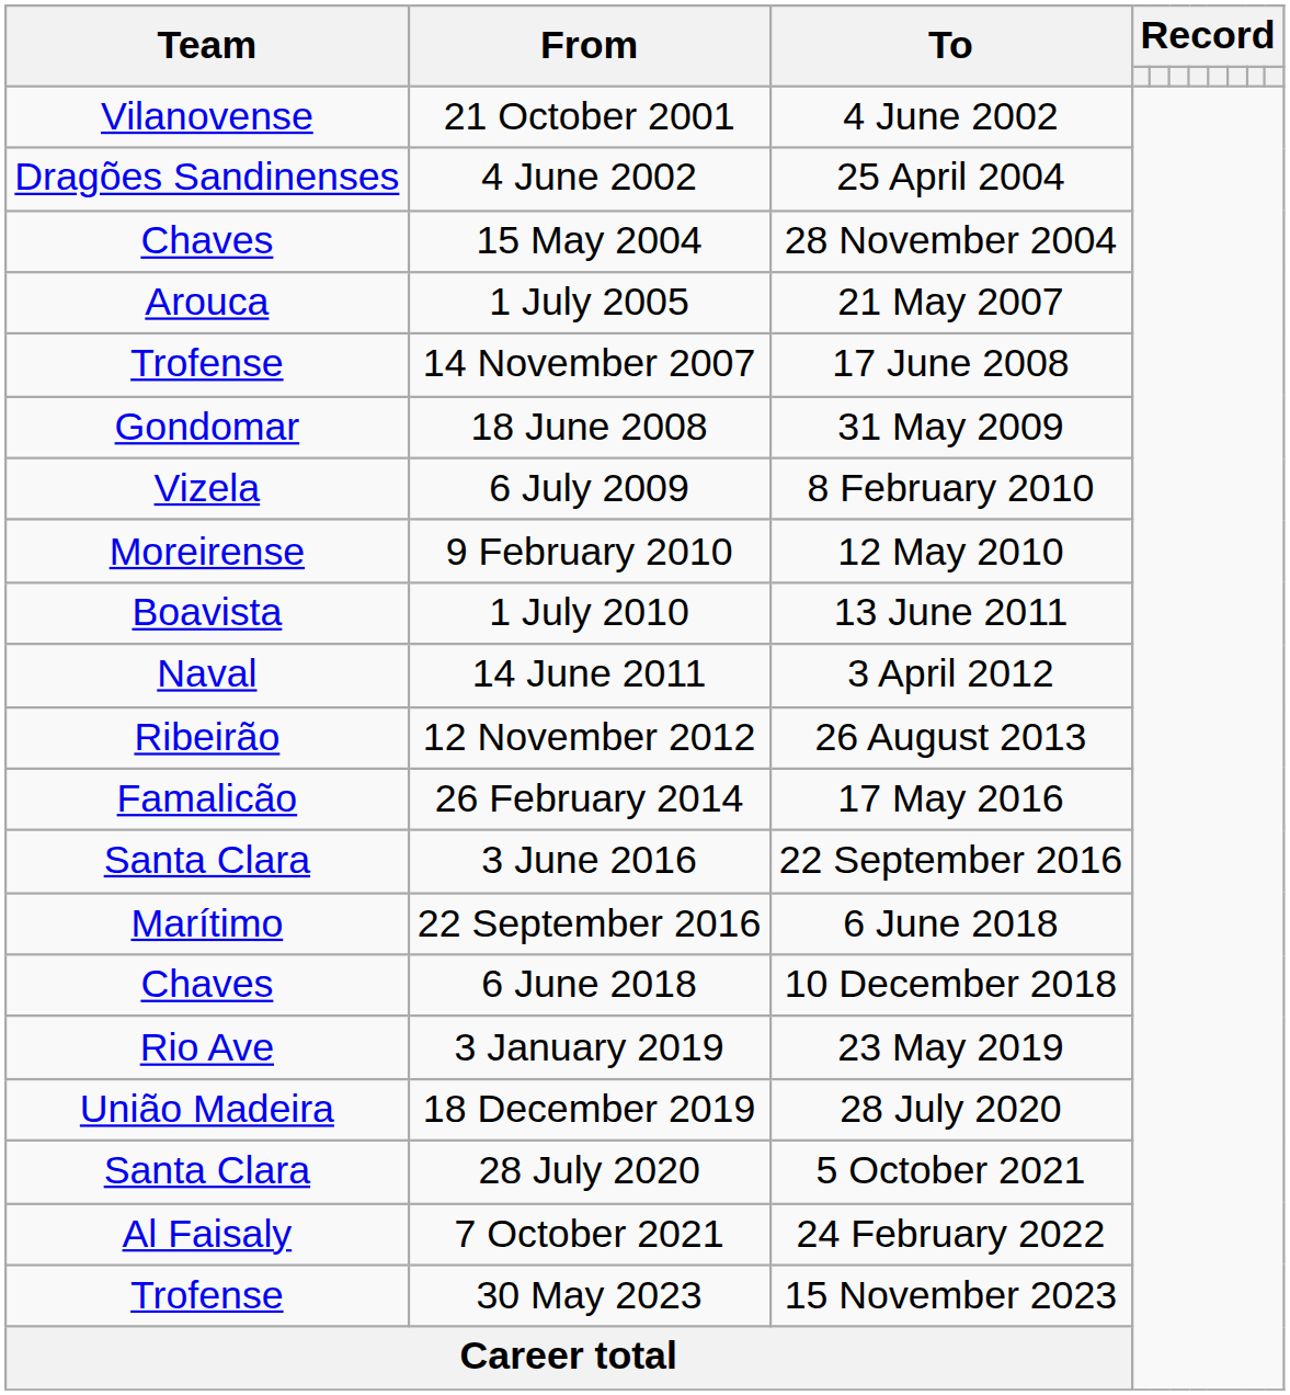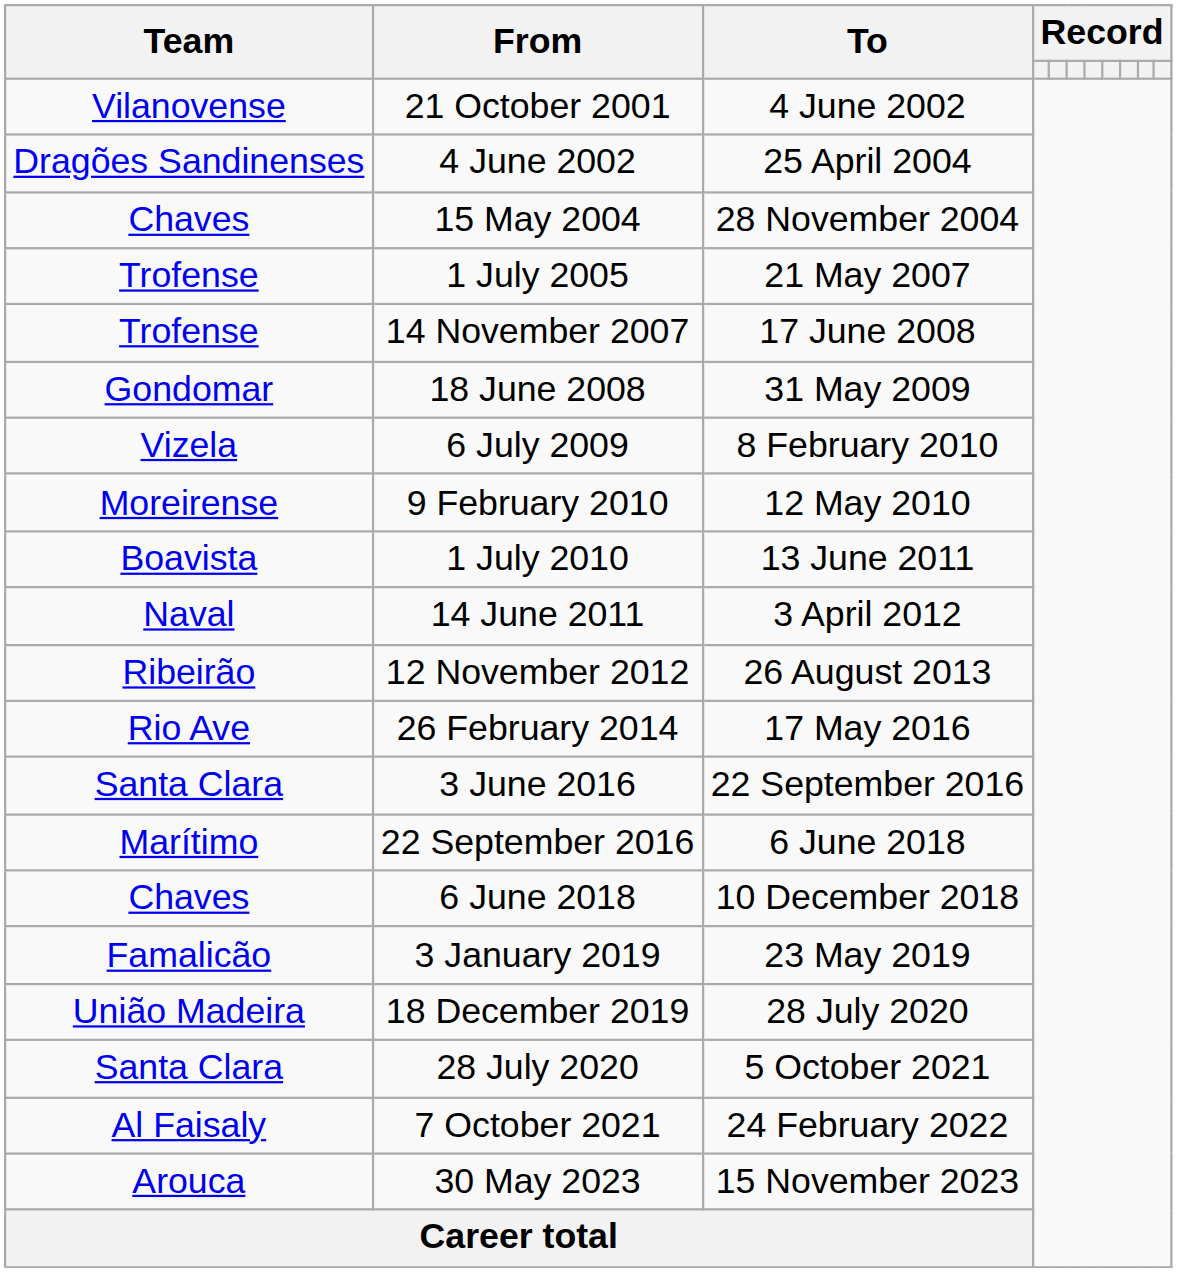 <table class=wikitable style=text-align:center>
 <tr>
 <th rowspan="2">Team</th>
 <th rowspan="2">From</th>
 <th rowspan="2">To</th>
 <th colspan="8">Record</th>
 </tr>
 <tr>
 <th></th>
 <th></th>
 <th></th>
 <th></th>
 <th></th>
 <th></th>
 <th></th>
 <th></th>
 </tr>
 <tr>
 <td><a href='#'>Vilanovense</a></td>
 <td>21 October 2001</td>
 <td>4 June 2002<br></td>
 </tr>
 <tr>
 <td><a href='#'>Dragões Sandinenses</a></td>
 <td>4 June 2002</td>
 <td>25 April 2004<br></td>
 </tr>
 <tr>
 <td><a href='#'>Chaves</a></td>
 <td>15 May 2004</td>
 <td>28 November 2004<br></td>
 </tr>
 <tr>
-<td><a href='#'>Arouca</a></td>
+<td><a href='#'>Trofense</a></td>
 <td>1 July 2005</td>
 <td>21 May 2007<br></td>
 </tr>
 <tr>
 <td><a href='#'>Trofense</a></td>
 <td>14 November 2007</td>
 <td>17 June 2008<br></td>
 </tr>
 <tr>
 <td><a href='#'>Gondomar</a></td>
 <td>18 June 2008</td>
 <td>31 May 2009<br></td>
 </tr>
 <tr>
 <td><a href='#'>Vizela</a></td>
 <td>6 July 2009</td>
 <td>8 February 2010<br></td>
 </tr>
 <tr>
 <td><a href='#'>Moreirense</a></td>
 <td>9 February 2010</td>
 <td>12 May 2010<br></td>
 </tr>
 <tr>
 <td><a href='#'>Boavista</a></td>
 <td>1 July 2010</td>
 <td>13 June 2011<br></td>
 </tr>
 <tr>
 <td><a href='#'>Naval</a></td>
 <td>14 June 2011</td>
 <td>3 April 2012<br></td>
 </tr>
 <tr>
 <td><a href='#'>Ribeirão</a></td>
 <td>12 November 2012</td>
 <td>26 August 2013<br></td>
 </tr>
 <tr>
-<td><a href='#'>Famalicão</a></td>
+<td><a href='#'>Rio Ave</a></td>
 <td>26 February 2014</td>
 <td>17 May 2016<br></td>
 </tr>
 <tr>
 <td><a href='#'>Santa Clara</a></td>
 <td>3 June 2016</td>
 <td>22 September 2016<br></td>
 </tr>
 <tr>
 <td><a href='#'>Marítimo</a></td>
 <td>22 September 2016</td>
 <td>6 June 2018<br></td>
 </tr>
 <tr>
 <td><a href='#'>Chaves</a></td>
 <td>6 June 2018</td>
 <td>10 December 2018<br></td>
 </tr>
 <tr>
-<td><a href='#'>Rio Ave</a></td>
+<td><a href='#'>Famalicão</a></td>
 <td>3 January 2019</td>
 <td>23 May 2019<br></td>
 </tr>
 <tr>
 <td><a href='#'>União Madeira</a></td>
 <td>18 December 2019</td>
 <td>28 July 2020<br></td>
 </tr>
 <tr>
 <td><a href='#'>Santa Clara</a></td>
 <td>28 July 2020</td>
 <td>5 October 2021<br></td>
 </tr>
 <tr>
 <td><a href='#'>Al Faisaly</a></td>
 <td>7 October 2021</td>
 <td>24 February 2022<br></td>
 </tr>
 <tr>
-<td><a href='#'>Trofense</a></td>
+<td><a href='#'>Arouca</a></td>
 <td>30 May 2023</td>
 <td>15 November 2023<br></td>
 </tr>
 <tr>
 <th colspan=3>Career total<br></th>
 </tr>
 </table>
